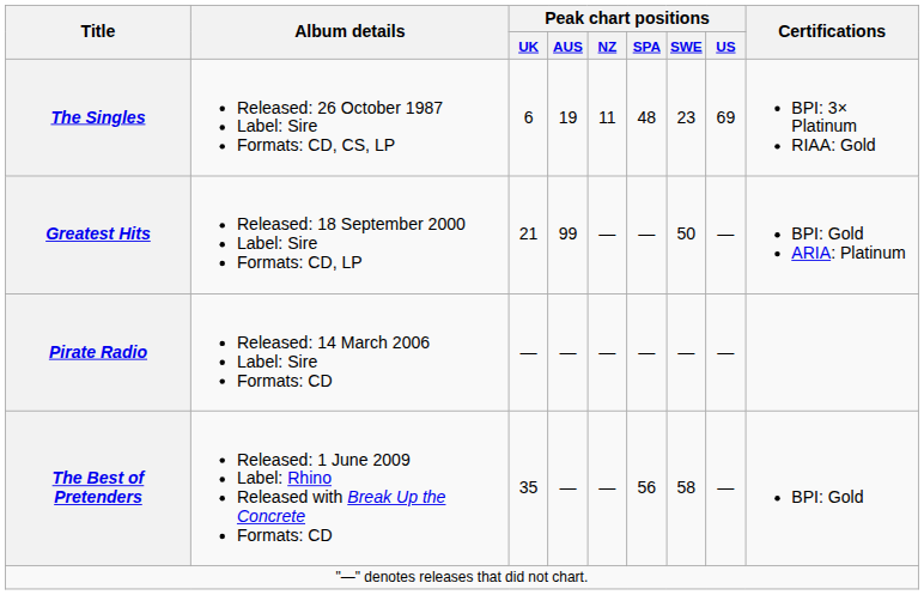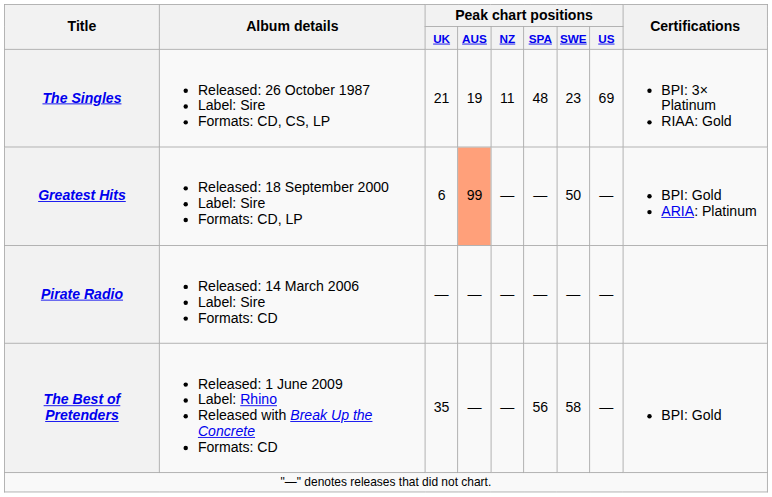 <table class="wikitable plainrowheaders">
 <tr>
 <th scope="col" rowspan="2">Title</th>
 <th scope="col" rowspan="2">Album details</th>
 <th scope="col" colspan="6">Peak chart positions</th>
 <th scope="col" rowspan="2">Certifications</th>
 </tr>
 <tr>
 <th width="30"><small><a href='#'>UK</a></small><br></th>
 <th width="30"><small><a href='#'>AUS</a></small><br></th>
 <th width="30"><small><a href='#'>NZ</a></small><br></th>
 <th width="30"><small><a href='#'>SPA</a></small><br></th>
 <th width="30"><small><a href='#'>SWE</a></small><br></th>
 <th width="30"><small><a href='#'>US</a></small><br></th>
 </tr>
 <tr>
 <th scope="row"><em><a href='#'>The Singles</a></em></th>
 <td><br><ul><li>Released: 26 October 1987</li><li>Label: Sire</li><li>Formats: CD, CS, LP</li></ul></td>
-<td align="center">6</td>
+<td align="center">21</td>
 <td align="center">19</td>
 <td align="center">11</td>
 <td align="center">48</td>
 <td align="center">23</td>
 <td align="center">69</td>
 <td><br><ul><li>BPI: 3× Platinum</li><li>RIAA: Gold</li></ul></td>
 </tr>
 <tr>
 <th scope="row"><em><a href='#'>Greatest Hits</a></em></th>
 <td><br><ul><li>Released: 18 September 2000</li><li>Label: Sire</li><li>Formats: CD, LP</li></ul></td>
-<td align="center">21</td>
-<td align="center">99</td>
+<td align="center">6</td>
+<td align="center" style="background: lightsalmon;">99</td>
 <td align="center">—</td>
 <td align="center">—</td>
 <td align="center">50</td>
 <td align="center">—</td>
 <td><br><ul><li>BPI: Gold</li><li><a href='#'>ARIA</a>: Platinum</li></ul></td>
 </tr>
 <tr>
 <th scope="row"><em><a href='#'>Pirate Radio</a></em></th>
 <td><br><ul><li>Released: 14 March 2006</li><li>Label: Sire</li><li>Formats: CD</li></ul></td>
 <td align="center">—</td>
 <td align="center">—</td>
 <td align="center">—</td>
 <td align="center">—</td>
 <td align="center">—</td>
 <td align="center">—</td>
 <td></td>
 </tr>
 <tr>
 <th scope="row"><em><a href='#'>The Best of Pretenders</a></em></th>
 <td><br><ul><li>Released: 1 June 2009</li><li>Label: <a href='#'>Rhino</a></li><li>Released with <em><a href='#'>Break Up the Concrete</a></em></li><li>Formats: CD</li></ul></td>
 <td align="center">35</td>
 <td align="center">—</td>
 <td align="center">—</td>
 <td align="center">56</td>
 <td align="center">58</td>
 <td align="center">—</td>
 <td><br><ul><li>BPI: Gold</li></ul></td>
 </tr>
 <tr>
 <td align="center" colspan="30" style="font-size: 85%">"—" denotes releases that did not chart.</td>
 </tr>
 </table>
